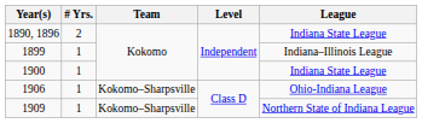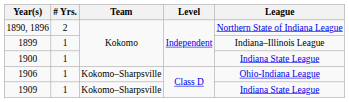 <table class="wikitable" style="text-align:center; font-size: 95%;">
 <tr>
 <th>Year(s)</th>
 <th># Yrs.</th>
 <th>Team</th>
 <th>Level</th>
 <th>League</th>
 </tr>
 <tr>
 <td>1890, 1896</td>
 <td>2</td>
 <td rowspan=3>Kokomo</td>
 <td rowspan=3><a href='#'>Independent</a></td>
-<td><a href='#'>Indiana State League</a></td>
+<td><a href='#'>Northern State of Indiana League</a></td>
 </tr>
 <tr>
 <td>1899</td>
 <td>1</td>
 <td>Indiana–Illinois League</td>
 </tr>
 <tr>
 <td>1900</td>
 <td>1</td>
 <td><a href='#'>Indiana State League</a></td>
 </tr>
 <tr>
 <td>1906</td>
 <td>1</td>
 <td>Kokomo–Sharpsville</td>
 <td rowspan=4><a href='#'>Class D</a></td>
 <td><a href='#'>Ohio-Indiana League</a></td>
 </tr>
 <tr>
 <td>1909</td>
 <td>1</td>
 <td>Kokomo–Sharpsville</td>
-<td><a href='#'>Northern State of Indiana League</a></td>
+<td><a href='#'>Indiana State League</a></td>
 </tr>
 </table>
